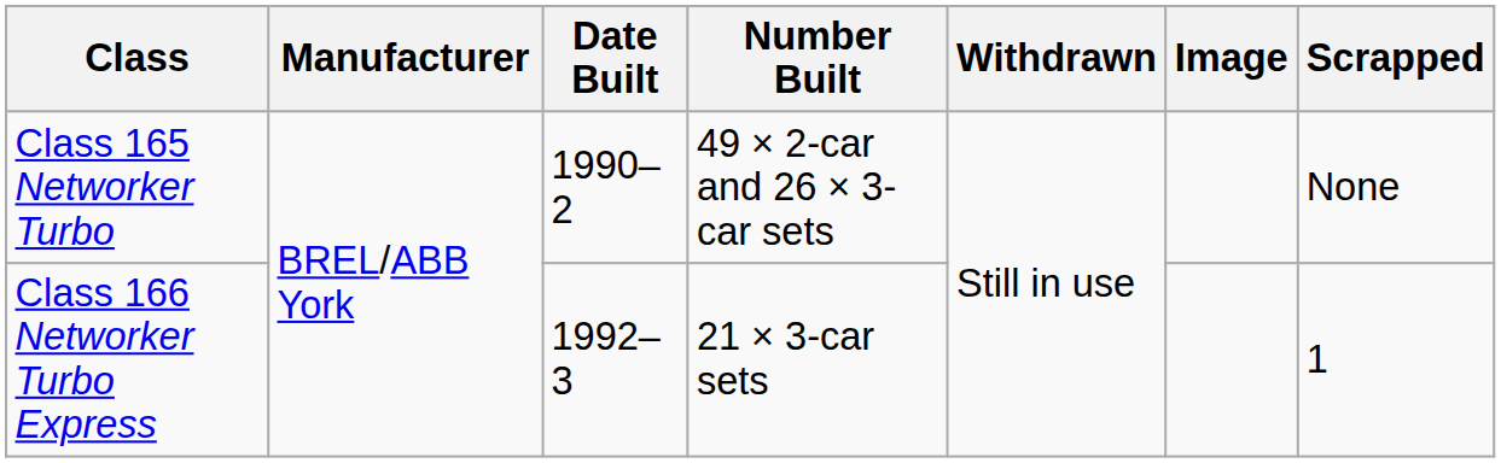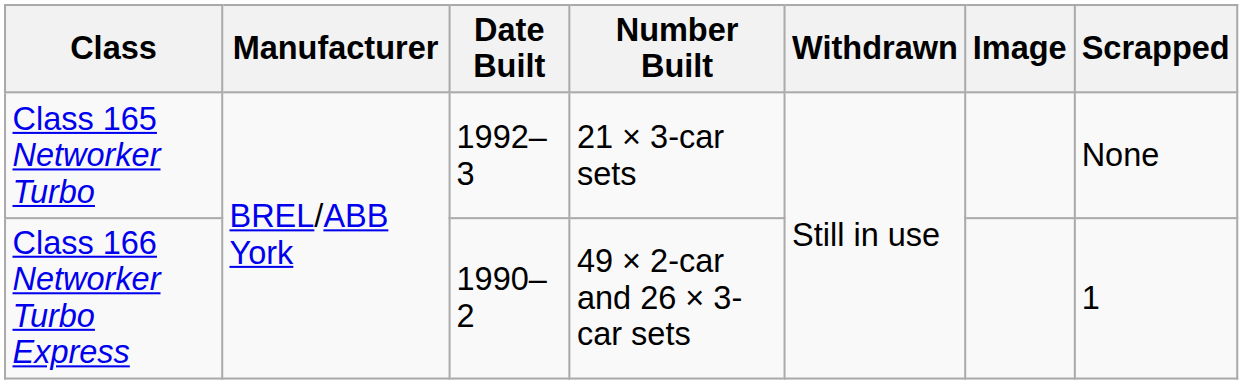 <table class="sort wikitable sortable">
 <tr>
 <th>Class</th>
 <th>Manufacturer</th>
 <th>Date Built</th>
 <th>Number Built</th>
 <th>Withdrawn</th>
 <th>Image</th>
 <th>Scrapped</th>
 </tr>
 <tr>
 <td><a href='#'>Class 165<br><em>Networker Turbo</em></a></td>
 <td rowspan="2"><a href='#'>BREL</a>/<a href='#'>ABB York</a></td>
-<td>1990–2</td>
-<td>49 × 2-car and 26 × 3-car sets</td>
+<td>1992–3</td>
+<td>21 × 3-car sets</td>
 <td rowspan="2">Still in use</td>
 <td></td>
 <td>None</td>
 </tr>
 <tr>
 <td><a href='#'>Class 166<br><em>Networker Turbo Express</em></a></td>
-<td>1992–3</td>
-<td>21 × 3-car sets</td>
+<td>1990–2</td>
+<td>49 × 2-car and 26 × 3-car sets</td>
 <td></td>
 <td>1</td>
 </tr>
 </table>
